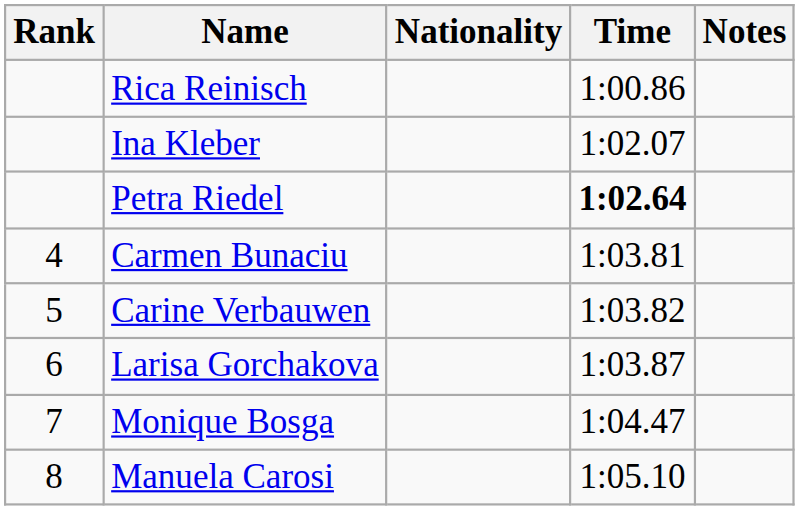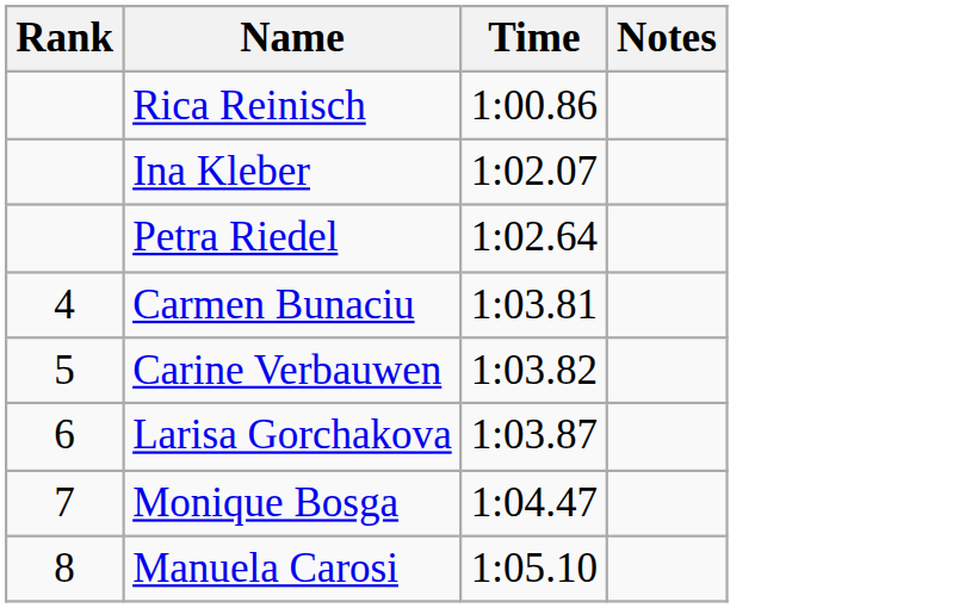 <table class="wikitable sortable" style="text-align:center">
 <tr>
 <th>Rank</th>
 <th>Name</th>
-<th>Nationality</th>
 <th>Time</th>
 <th>Notes</th>
 </tr>
 <tr>
 <td></td>
 <td align=left><a href='#'>Rica Reinisch</a></td>
-<td align=left></td>
 <td>1:00.86</td>
 <td></td>
 </tr>
 <tr>
 <td></td>
 <td align=left><a href='#'>Ina Kleber</a></td>
-<td align=left></td>
 <td>1:02.07</td>
 <td></td>
 </tr>
 <tr>
 <td></td>
 <td align=left><a href='#'>Petra Riedel</a></td>
-<td align=left></td>
-<td><strong>1:02.64</strong></td>
+<td>1:02.64</td>
 <td></td>
 </tr>
 <tr>
 <td>4</td>
 <td align=left><a href='#'>Carmen Bunaciu</a></td>
-<td align=left></td>
 <td>1:03.81</td>
 <td></td>
 </tr>
 <tr>
 <td>5</td>
 <td align=left><a href='#'>Carine Verbauwen</a></td>
-<td align=left></td>
 <td>1:03.82</td>
 <td></td>
 </tr>
 <tr>
 <td>6</td>
 <td align=left><a href='#'>Larisa Gorchakova</a></td>
-<td align=left></td>
 <td>1:03.87</td>
 <td></td>
 </tr>
 <tr>
 <td>7</td>
 <td align=left><a href='#'>Monique Bosga</a></td>
-<td align=left></td>
 <td>1:04.47</td>
 <td></td>
 </tr>
 <tr>
 <td>8</td>
 <td align=left><a href='#'>Manuela Carosi</a></td>
-<td align=left></td>
 <td>1:05.10</td>
 <td></td>
 </tr>
 </table>
